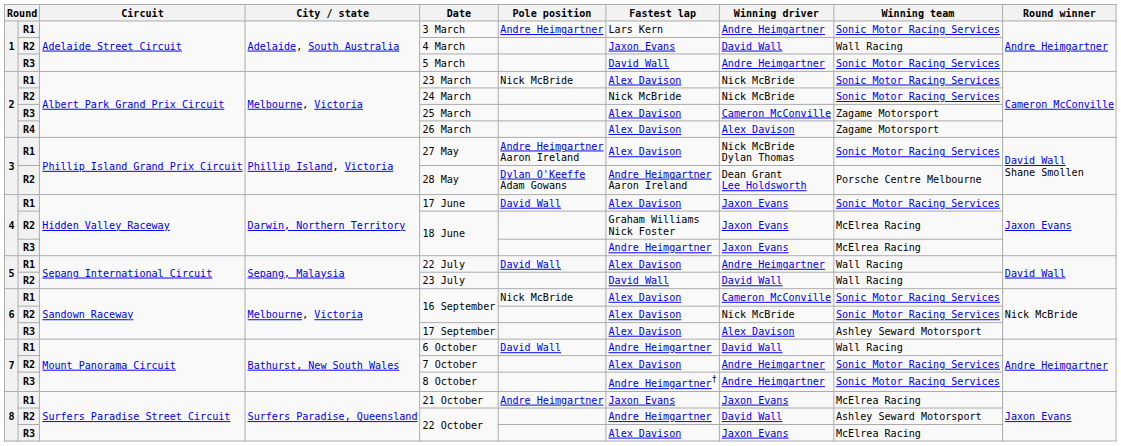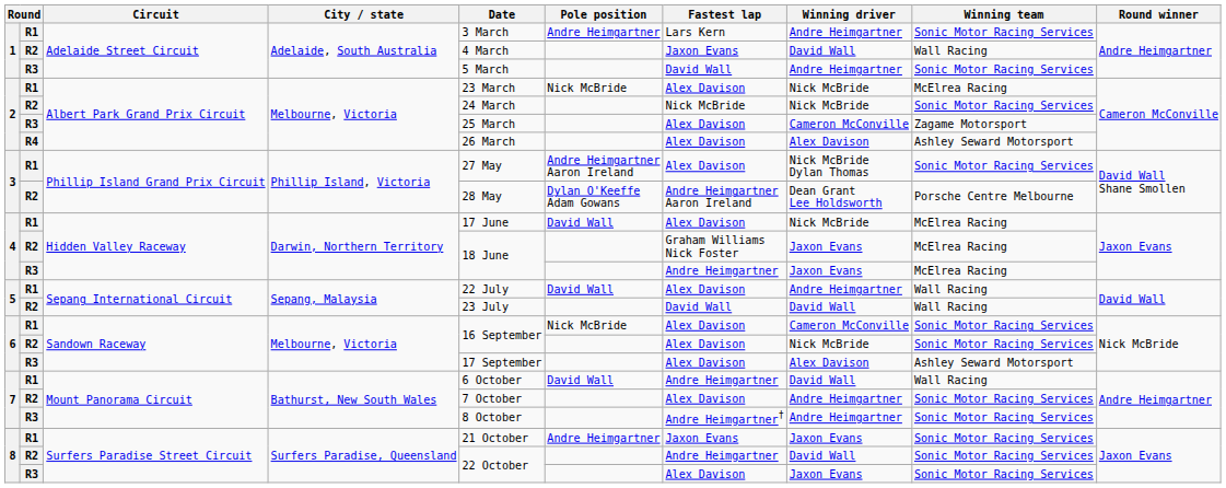 <table class="wikitable" style="font-size: 80%">
 <tr>
 <th colspan="2">Round</th>
 <th>Circuit</th>
 <th>City / state</th>
 <th>Date</th>
 <th>Pole position</th>
 <th>Fastest lap</th>
 <th>Winning driver</th>
 <th>Winning team</th>
 <th>Round winner</th>
 </tr>
 <tr>
 <th rowspan="3">1</th>
 <th>R1</th>
 <td rowspan="3"> <a href='#'>Adelaide Street Circuit</a></td>
 <td rowspan="3"><a href='#'>Adelaide</a>, <a href='#'>South Australia</a></td>
 <td>3 March</td>
 <td> <a href='#'>Andre Heimgartner</a></td>
 <td> Lars Kern</td>
 <td> <a href='#'>Andre Heimgartner</a></td>
 <td><a href='#'>Sonic Motor Racing Services</a></td>
 <td rowspan="3"> <a href='#'>Andre Heimgartner</a></td>
 </tr>
 <tr>
 <th>R2</th>
 <td>4 March</td>
 <td></td>
 <td> <a href='#'>Jaxon Evans</a></td>
 <td> <a href='#'>David Wall</a></td>
 <td>Wall Racing</td>
 </tr>
 <tr>
 <th>R3</th>
 <td>5 March</td>
 <td></td>
 <td> <a href='#'>David Wall</a></td>
 <td> <a href='#'>Andre Heimgartner</a></td>
 <td><a href='#'>Sonic Motor Racing Services</a></td>
 </tr>
 <tr>
 <th rowspan="4">2</th>
 <th>R1</th>
 <td rowspan="4"> <a href='#'>Albert Park Grand Prix Circuit</a></td>
 <td rowspan="4"><a href='#'>Melbourne</a>, <a href='#'>Victoria</a></td>
 <td>23 March</td>
 <td> Nick McBride</td>
 <td> <a href='#'>Alex Davison</a></td>
 <td> Nick McBride</td>
-<td><a href='#'>Sonic Motor Racing Services</a></td>
+<td>McElrea Racing</td>
 <td rowspan="4"> <a href='#'>Cameron McConville</a></td>
 </tr>
 <tr>
 <th>R2</th>
 <td>24 March</td>
 <td></td>
 <td> Nick McBride</td>
 <td> Nick McBride</td>
 <td><a href='#'>Sonic Motor Racing Services</a></td>
 </tr>
 <tr>
 <th>R3</th>
 <td>25 March</td>
 <td></td>
 <td> <a href='#'>Alex Davison</a></td>
 <td> <a href='#'>Cameron McConville</a></td>
 <td>Zagame Motorsport</td>
 </tr>
 <tr>
 <th>R4</th>
 <td>26 March</td>
 <td></td>
 <td> <a href='#'>Alex Davison</a></td>
 <td> <a href='#'>Alex Davison</a></td>
-<td>Zagame Motorsport</td>
+<td>Ashley Seward Motorsport</td>
 </tr>
 <tr>
 <th rowspan="2">3</th>
 <th>R1</th>
 <td rowspan="2"> <a href='#'>Phillip Island Grand Prix Circuit</a></td>
 <td rowspan="2"><a href='#'>Phillip Island</a>, <a href='#'>Victoria</a></td>
 <td>27 May</td>
 <td> <a href='#'>Andre Heimgartner</a><br> Aaron Ireland</td>
 <td> <a href='#'>Alex Davison</a></td>
 <td> Nick McBride<br> Dylan Thomas</td>
 <td><a href='#'>Sonic Motor Racing Services</a></td>
 <td rowspan="2"> <a href='#'>David Wall</a><br> Shane Smollen</td>
 </tr>
 <tr>
 <th>R2</th>
 <td>28 May</td>
 <td> <a href='#'>Dylan O'Keeffe</a><br> Adam Gowans</td>
 <td> <a href='#'>Andre Heimgartner</a><br> Aaron Ireland</td>
 <td> Dean Grant<br> <a href='#'>Lee Holdsworth</a></td>
 <td>Porsche Centre Melbourne</td>
 </tr>
 <tr>
 <th rowspan="3">4</th>
 <th>R1</th>
 <td rowspan="3"> <a href='#'>Hidden Valley Raceway</a></td>
 <td rowspan="3"><a href='#'>Darwin, Northern Territory</a></td>
 <td>17 June</td>
 <td> <a href='#'>David Wall</a></td>
 <td> <a href='#'>Alex Davison</a></td>
-<td> <a href='#'>Jaxon Evans</a></td>
-<td><a href='#'>Sonic Motor Racing Services</a></td>
+<td> Nick McBride</td>
+<td>McElrea Racing</td>
 <td rowspan="3"> <a href='#'>Jaxon Evans</a></td>
 </tr>
 <tr>
 <th>R2</th>
 <td rowspan="2">18 June</td>
 <td></td>
 <td> Graham Williams<br> Nick Foster</td>
 <td> <a href='#'>Jaxon Evans</a></td>
 <td>McElrea Racing</td>
 </tr>
 <tr>
 <th>R3</th>
 <td></td>
 <td> <a href='#'>Andre Heimgartner</a></td>
 <td> <a href='#'>Jaxon Evans</a></td>
 <td>McElrea Racing</td>
 </tr>
 <tr>
 <th rowspan="2">5</th>
 <th>R1</th>
 <td rowspan="2"> <a href='#'>Sepang International Circuit</a></td>
 <td rowspan="2"><a href='#'>Sepang, Malaysia</a></td>
 <td>22 July</td>
 <td> <a href='#'>David Wall</a></td>
 <td> <a href='#'>Alex Davison</a></td>
 <td> <a href='#'>Andre Heimgartner</a></td>
 <td>Wall Racing</td>
 <td rowspan="2"> <a href='#'>David Wall</a></td>
 </tr>
 <tr>
 <th>R2</th>
 <td>23 July</td>
 <td></td>
 <td> <a href='#'>David Wall</a></td>
 <td> <a href='#'>David Wall</a></td>
 <td>Wall Racing</td>
 </tr>
 <tr>
 <th rowspan="3">6</th>
 <th>R1</th>
 <td rowspan="3"> <a href='#'>Sandown Raceway</a></td>
 <td rowspan="3"><a href='#'>Melbourne</a>, <a href='#'>Victoria</a></td>
 <td rowspan="2">16 September</td>
 <td> Nick McBride</td>
 <td> <a href='#'>Alex Davison</a></td>
 <td> <a href='#'>Cameron McConville</a></td>
 <td><a href='#'>Sonic Motor Racing Services</a></td>
 <td rowspan="3"> Nick McBride</td>
 </tr>
 <tr>
 <th>R2</th>
 <td></td>
 <td> <a href='#'>Alex Davison</a></td>
 <td> Nick McBride</td>
 <td><a href='#'>Sonic Motor Racing Services</a></td>
 </tr>
 <tr>
 <th>R3</th>
 <td>17 September</td>
 <td></td>
 <td> <a href='#'>Alex Davison</a></td>
 <td> <a href='#'>Alex Davison</a></td>
 <td>Ashley Seward Motorsport</td>
 </tr>
 <tr>
 <th rowspan="3">7</th>
 <th>R1</th>
 <td rowspan="3"> <a href='#'>Mount Panorama Circuit</a></td>
 <td rowspan="3"><a href='#'>Bathurst, New South Wales</a></td>
 <td>6 October</td>
 <td> <a href='#'>David Wall</a></td>
 <td> <a href='#'>Andre Heimgartner</a></td>
 <td> <a href='#'>David Wall</a></td>
 <td>Wall Racing</td>
 <td rowspan="3"> <a href='#'>Andre Heimgartner</a></td>
 </tr>
 <tr>
 <th>R2</th>
 <td>7 October</td>
 <td></td>
 <td> <a href='#'>Alex Davison</a></td>
 <td> <a href='#'>Andre Heimgartner</a></td>
 <td><a href='#'>Sonic Motor Racing Services</a></td>
 </tr>
 <tr>
 <th>R3</th>
 <td>8 October</td>
 <td></td>
 <td> <a href='#'>Andre Heimgartner</a><sup>†</sup></td>
 <td> <a href='#'>Andre Heimgartner</a></td>
 <td><a href='#'>Sonic Motor Racing Services</a></td>
 </tr>
 <tr>
 <th rowspan="3">8</th>
 <th>R1</th>
 <td rowspan="3"> <a href='#'>Surfers Paradise Street Circuit</a></td>
 <td rowspan="3"><a href='#'>Surfers Paradise, Queensland</a></td>
 <td>21 October</td>
 <td> <a href='#'>Andre Heimgartner</a></td>
 <td> <a href='#'>Jaxon Evans</a></td>
 <td> <a href='#'>Jaxon Evans</a></td>
-<td>McElrea Racing</td>
+<td><a href='#'>Sonic Motor Racing Services</a></td>
 <td rowspan="3"> <a href='#'>Jaxon Evans</a></td>
 </tr>
 <tr>
 <th>R2</th>
 <td rowspan="2">22 October</td>
 <td></td>
 <td> <a href='#'>Andre Heimgartner</a></td>
 <td> <a href='#'>David Wall</a></td>
-<td>Ashley Seward Motorsport</td>
+<td><a href='#'>Sonic Motor Racing Services</a></td>
 </tr>
 <tr>
 <th>R3</th>
 <td></td>
 <td> <a href='#'>Alex Davison</a></td>
 <td> <a href='#'>Jaxon Evans</a></td>
-<td>McElrea Racing</td>
+<td><a href='#'>Sonic Motor Racing Services</a></td>
 </tr>
 </table>
